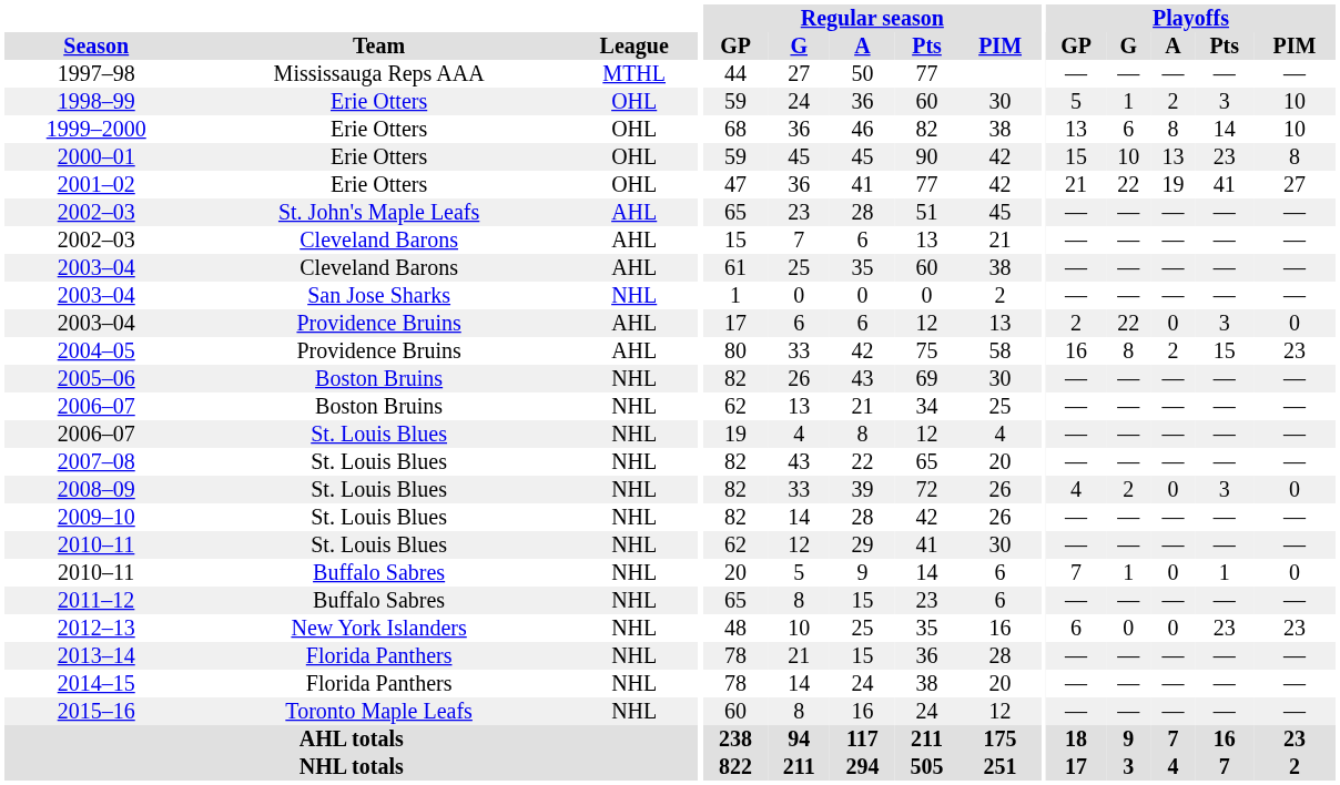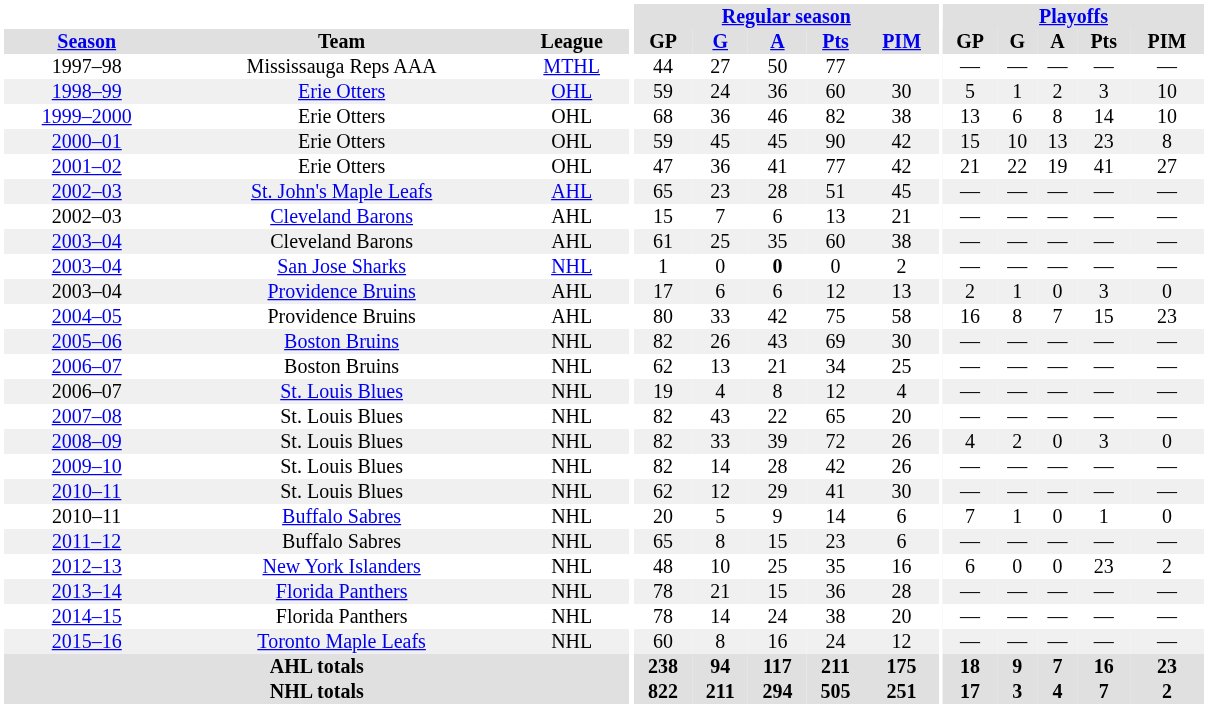 <table border="0" cellpadding="1" cellspacing="0" style="text-align:center; width:60em">
 <tr bgcolor="#e0e0e0">
 <th colspan="3"  bgcolor="#ffffff"></th>
 <th rowspan="98" bgcolor="#ffffff"></th>
 <th colspan="5"><a href='#'>Regular season</a></th>
 <th rowspan="98" bgcolor="#ffffff"></th>
 <th colspan="5"><a href='#'>Playoffs</a></th>
 </tr>
 <tr bgcolor="#e0e0e0">
 <th><a href='#'>Season</a></th>
 <th>Team</th>
 <th>League</th>
 <th>GP</th>
 <th><a href='#'>G</a></th>
 <th><a href='#'>A</a></th>
 <th><a href='#'>Pts</a></th>
 <th><a href='#'>PIM</a></th>
 <th>GP</th>
 <th>G</th>
 <th>A</th>
 <th>Pts</th>
 <th>PIM</th>
 </tr>
 <tr>
 <td>1997–98</td>
 <td>Mississauga Reps AAA</td>
 <td><a href='#'>MTHL</a></td>
 <td>44</td>
 <td>27</td>
 <td>50</td>
 <td>77</td>
 <td></td>
 <td>—</td>
 <td>—</td>
 <td>—</td>
 <td>—</td>
 <td>—</td>
 </tr>
 <tr bgcolor="#f0f0f0">
 <td><a href='#'>1998–99</a></td>
 <td><a href='#'>Erie Otters</a></td>
 <td><a href='#'>OHL</a></td>
 <td>59</td>
 <td>24</td>
 <td>36</td>
 <td>60</td>
 <td>30</td>
 <td>5</td>
 <td>1</td>
 <td>2</td>
 <td>3</td>
 <td>10</td>
 </tr>
 <tr>
 <td><a href='#'>1999–2000</a></td>
 <td>Erie Otters</td>
 <td>OHL</td>
 <td>68</td>
 <td>36</td>
 <td>46</td>
 <td>82</td>
 <td>38</td>
 <td>13</td>
 <td>6</td>
 <td>8</td>
 <td>14</td>
 <td>10</td>
 </tr>
 <tr bgcolor="#f0f0f0">
 <td><a href='#'>2000–01</a></td>
 <td>Erie Otters</td>
 <td>OHL</td>
 <td>59</td>
 <td>45</td>
 <td>45</td>
 <td>90</td>
 <td>42</td>
 <td>15</td>
 <td>10</td>
 <td>13</td>
 <td>23</td>
 <td>8</td>
 </tr>
 <tr>
 <td><a href='#'>2001–02</a></td>
 <td>Erie Otters</td>
 <td>OHL</td>
 <td>47</td>
 <td>36</td>
 <td>41</td>
 <td>77</td>
 <td>42</td>
 <td>21</td>
 <td>22</td>
 <td>19</td>
 <td>41</td>
 <td>27</td>
 </tr>
 <tr bgcolor="#f0f0f0">
 <td><a href='#'>2002–03</a></td>
 <td><a href='#'>St. John's Maple Leafs</a></td>
 <td><a href='#'>AHL</a></td>
 <td>65</td>
 <td>23</td>
 <td>28</td>
 <td>51</td>
 <td>45</td>
 <td>—</td>
 <td>—</td>
 <td>—</td>
 <td>—</td>
 <td>—</td>
 </tr>
 <tr>
 <td>2002–03</td>
 <td><a href='#'>Cleveland Barons</a></td>
 <td>AHL</td>
 <td>15</td>
 <td>7</td>
 <td>6</td>
 <td>13</td>
 <td>21</td>
 <td>—</td>
 <td>—</td>
 <td>—</td>
 <td>—</td>
 <td>—</td>
 </tr>
 <tr bgcolor="#f0f0f0">
 <td><a href='#'>2003–04</a></td>
 <td>Cleveland Barons</td>
 <td>AHL</td>
 <td>61</td>
 <td>25</td>
 <td>35</td>
 <td>60</td>
 <td>38</td>
 <td>—</td>
 <td>—</td>
 <td>—</td>
 <td>—</td>
 <td>—</td>
 </tr>
 <tr>
 <td><a href='#'>2003–04</a></td>
 <td><a href='#'>San Jose Sharks</a></td>
 <td><a href='#'>NHL</a></td>
 <td>1</td>
 <td>0</td>
-<td>0</td>
+<td><strong>0</strong></td>
 <td>0</td>
 <td>2</td>
 <td>—</td>
 <td>—</td>
 <td>—</td>
 <td>—</td>
 <td>—</td>
 </tr>
 <tr bgcolor="#f0f0f0">
 <td>2003–04</td>
 <td><a href='#'>Providence Bruins</a></td>
 <td>AHL</td>
 <td>17</td>
 <td>6</td>
 <td>6</td>
 <td>12</td>
 <td>13</td>
 <td>2</td>
-<td>22</td>
+<td>1</td>
 <td>0</td>
 <td>3</td>
 <td>0</td>
 </tr>
 <tr>
 <td><a href='#'>2004–05</a></td>
 <td>Providence Bruins</td>
 <td>AHL</td>
 <td>80</td>
 <td>33</td>
 <td>42</td>
 <td>75</td>
 <td>58</td>
 <td>16</td>
 <td>8</td>
-<td>2</td>
+<td>7</td>
 <td>15</td>
 <td>23</td>
 </tr>
 <tr bgcolor="#f0f0f0">
 <td><a href='#'>2005–06</a></td>
 <td><a href='#'>Boston Bruins</a></td>
 <td>NHL</td>
 <td>82</td>
 <td>26</td>
 <td>43</td>
 <td>69</td>
 <td>30</td>
 <td>—</td>
 <td>—</td>
 <td>—</td>
 <td>—</td>
 <td>—</td>
 </tr>
 <tr>
 <td><a href='#'>2006–07</a></td>
 <td>Boston Bruins</td>
 <td>NHL</td>
 <td>62</td>
 <td>13</td>
 <td>21</td>
 <td>34</td>
 <td>25</td>
 <td>—</td>
 <td>—</td>
 <td>—</td>
 <td>—</td>
 <td>—</td>
 </tr>
 <tr bgcolor="#f0f0f0">
 <td>2006–07</td>
 <td><a href='#'>St. Louis Blues</a></td>
 <td>NHL</td>
 <td>19</td>
 <td>4</td>
 <td>8</td>
 <td>12</td>
 <td>4</td>
 <td>—</td>
 <td>—</td>
 <td>—</td>
 <td>—</td>
 <td>—</td>
 </tr>
 <tr>
 <td><a href='#'>2007–08</a></td>
 <td>St. Louis Blues</td>
 <td>NHL</td>
 <td>82</td>
 <td>43</td>
 <td>22</td>
 <td>65</td>
 <td>20</td>
 <td>—</td>
 <td>—</td>
 <td>—</td>
 <td>—</td>
 <td>—</td>
 </tr>
 <tr bgcolor="#f0f0f0">
 <td><a href='#'>2008–09</a></td>
 <td>St. Louis Blues</td>
 <td>NHL</td>
 <td>82</td>
 <td>33</td>
 <td>39</td>
 <td>72</td>
 <td>26</td>
 <td>4</td>
 <td>2</td>
 <td>0</td>
 <td>3</td>
 <td>0</td>
 </tr>
 <tr>
 <td><a href='#'>2009–10</a></td>
 <td>St. Louis Blues</td>
 <td>NHL</td>
 <td>82</td>
 <td>14</td>
 <td>28</td>
 <td>42</td>
 <td>26</td>
 <td>—</td>
 <td>—</td>
 <td>—</td>
 <td>—</td>
 <td>—</td>
 </tr>
 <tr bgcolor="#f0f0f0">
 <td><a href='#'>2010–11</a></td>
 <td>St. Louis Blues</td>
 <td>NHL</td>
 <td>62</td>
 <td>12</td>
 <td>29</td>
 <td>41</td>
 <td>30</td>
 <td>—</td>
 <td>—</td>
 <td>—</td>
 <td>—</td>
 <td>—</td>
 </tr>
 <tr>
 <td>2010–11</td>
 <td><a href='#'>Buffalo Sabres</a></td>
 <td>NHL</td>
 <td>20</td>
 <td>5</td>
 <td>9</td>
 <td>14</td>
 <td>6</td>
 <td>7</td>
 <td>1</td>
 <td>0</td>
 <td>1</td>
 <td>0</td>
 </tr>
 <tr bgcolor="#f0f0f0">
 <td><a href='#'>2011–12</a></td>
 <td>Buffalo Sabres</td>
 <td>NHL</td>
 <td>65</td>
 <td>8</td>
 <td>15</td>
 <td>23</td>
 <td>6</td>
 <td>—</td>
 <td>—</td>
 <td>—</td>
 <td>—</td>
 <td>—</td>
 </tr>
 <tr>
 <td><a href='#'>2012–13</a></td>
 <td><a href='#'>New York Islanders</a></td>
 <td>NHL</td>
 <td>48</td>
 <td>10</td>
 <td>25</td>
 <td>35</td>
 <td>16</td>
 <td>6</td>
 <td>0</td>
 <td>0</td>
 <td>23</td>
-<td>23</td>
+<td>2</td>
 </tr>
 <tr bgcolor="#f0f0f0">
 <td><a href='#'>2013–14</a></td>
 <td><a href='#'>Florida Panthers</a></td>
 <td>NHL</td>
 <td>78</td>
 <td>21</td>
 <td>15</td>
 <td>36</td>
 <td>28</td>
 <td>—</td>
 <td>—</td>
 <td>—</td>
 <td>—</td>
 <td>—</td>
 </tr>
 <tr>
 <td><a href='#'>2014–15</a></td>
 <td>Florida Panthers</td>
 <td>NHL</td>
 <td>78</td>
 <td>14</td>
 <td>24</td>
 <td>38</td>
 <td>20</td>
 <td>—</td>
 <td>—</td>
 <td>—</td>
 <td>—</td>
 <td>—</td>
 </tr>
 <tr bgcolor="#f0f0f0">
 <td><a href='#'>2015–16</a></td>
 <td><a href='#'>Toronto Maple Leafs</a></td>
 <td>NHL</td>
 <td>60</td>
 <td>8</td>
 <td>16</td>
 <td>24</td>
 <td>12</td>
 <td>—</td>
 <td>—</td>
 <td>—</td>
 <td>—</td>
 <td>—</td>
 </tr>
 <tr bgcolor="#e0e0e0">
 <th colspan="3">AHL totals</th>
 <th>238</th>
 <th>94</th>
 <th>117</th>
 <th>211</th>
 <th>175</th>
 <th>18</th>
 <th>9</th>
 <th>7</th>
 <th>16</th>
 <th>23</th>
 </tr>
 <tr bgcolor="#e0e0e0">
 <th colspan="3">NHL totals</th>
 <th>822</th>
 <th>211</th>
 <th>294</th>
 <th>505</th>
 <th>251</th>
 <th>17</th>
 <th>3</th>
 <th>4</th>
 <th>7</th>
 <th>2</th>
 </tr>
 </table>
